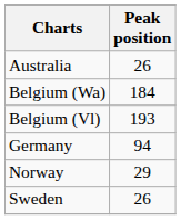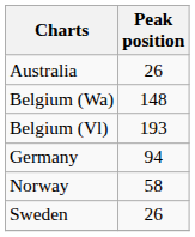 <table class="wikitable">
 <tr>
 <th>Charts</th>
 <th>Peak<br>position</th>
 </tr>
 <tr>
 <td>Australia</td>
 <td align="center">26</td>
 </tr>
 <tr>
 <td>Belgium (Wa)</td>
-<td align="center">184</td>
+<td align="center">148</td>
 </tr>
 <tr>
 <td>Belgium (Vl)</td>
 <td align="center">193</td>
 </tr>
 <tr>
 <td>Germany</td>
 <td align="center">94</td>
 </tr>
 <tr>
 <td>Norway</td>
-<td align="center">29</td>
+<td align="center">58</td>
 </tr>
 <tr>
 <td>Sweden</td>
 <td align="center">26</td>
 </tr>
 <tr>
 </tr>
 </table>
